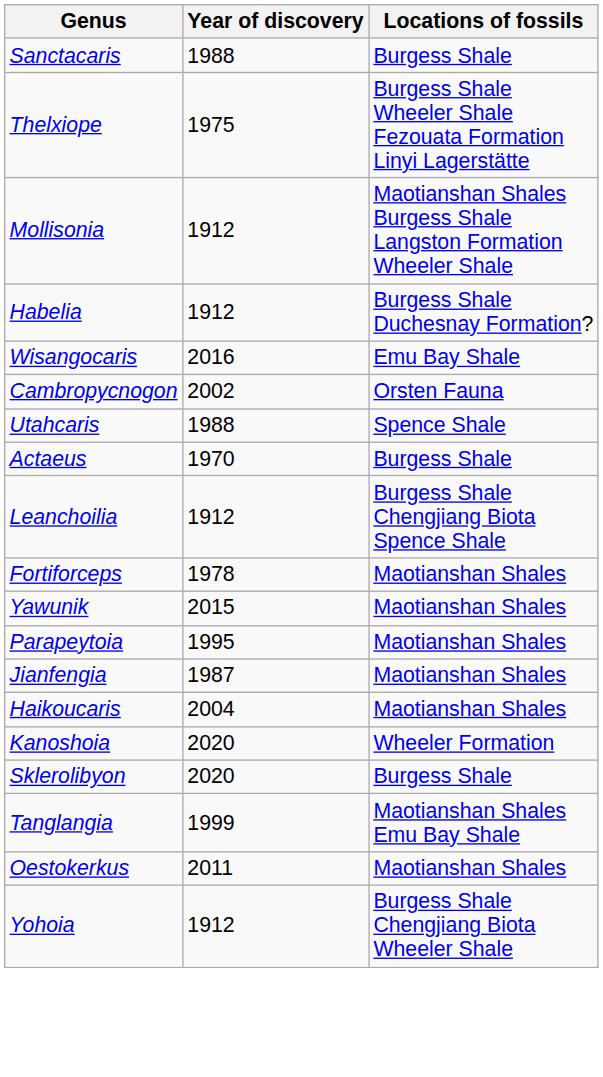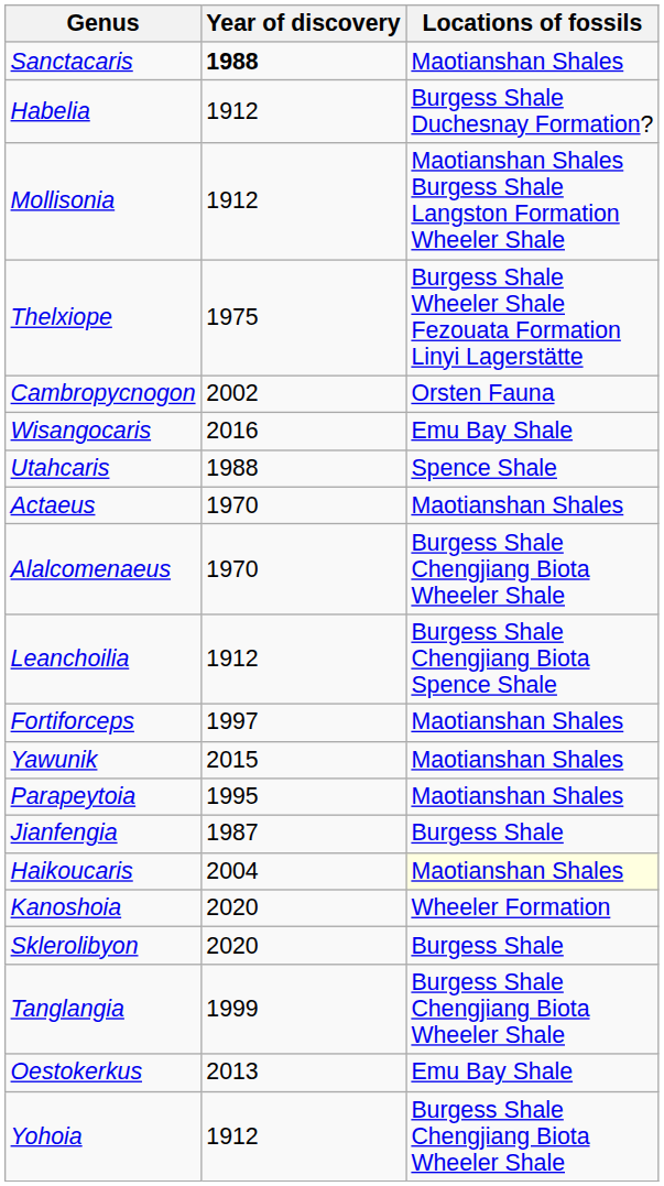 <table class="wikitable">
 <tr>
 <th>Genus</th>
 <th>Year of discovery</th>
 <th>Locations of fossils</th>
 </tr>
 <tr>
 <td><em><a href='#'>Sanctacaris</a></em></td>
-<td>1988</td>
-<td><a href='#'>Burgess Shale</a></td>
+<td><strong>1988</strong></td>
+<td><a href='#'>Maotianshan Shales</a></td>
+</tr>
+<tr>
+<td><em><a href='#'>Habelia</a></em></td>
+<td>1912</td>
+<td><a href='#'>Burgess Shale</a><br><a href='#'>Duchesnay Formation</a>?</td>
+</tr>
+<tr>
+<td><em><a href='#'>Mollisonia</a></em></td>
+<td>1912</td>
+<td><a href='#'>Maotianshan Shales</a><br><a href='#'>Burgess Shale</a><br><a href='#'>Langston Formation</a><br><a href='#'>Wheeler Shale</a></td>
 </tr>
 <tr>
 <td><em><a href='#'>Thelxiope</a></em></td>
 <td>1975</td>
 <td><a href='#'>Burgess Shale</a><br><a href='#'>Wheeler Shale</a><br><a href='#'>Fezouata Formation</a><br><a href='#'>Linyi Lagerstätte</a></td>
 </tr>
 <tr>
-<td><em><a href='#'>Mollisonia</a></em></td>
-<td>1912</td>
-<td><a href='#'>Maotianshan Shales</a><br><a href='#'>Burgess Shale</a><br><a href='#'>Langston Formation</a><br><a href='#'>Wheeler Shale</a></td>
-</tr>
-<tr>
-<td><em><a href='#'>Habelia</a></em></td>
-<td>1912</td>
-<td><a href='#'>Burgess Shale</a><br><a href='#'>Duchesnay Formation</a>?</td>
+<td><em><a href='#'>Cambropycnogon</a></em></td>
+<td>2002</td>
+<td><a href='#'>Orsten Fauna</a></td>
 </tr>
 <tr>
 <td><em><a href='#'>Wisangocaris</a></em></td>
 <td>2016</td>
 <td><a href='#'>Emu Bay Shale</a></td>
-</tr>
-<tr>
-<td><em><a href='#'>Cambropycnogon</a></em></td>
-<td>2002</td>
-<td><a href='#'>Orsten Fauna</a></td>
 </tr>
 <tr>
 <td><em><a href='#'>Utahcaris</a></em></td>
 <td>1988</td>
 <td><a href='#'>Spence Shale</a></td>
 </tr>
 <tr>
 <td><em><a href='#'>Actaeus</a></em></td>
 <td>1970</td>
-<td><a href='#'>Burgess Shale</a></td>
+<td><a href='#'>Maotianshan Shales</a></td>
+</tr>
+<tr>
+<td><em><a href='#'>Alalcomenaeus</a></em></td>
+<td>1970</td>
+<td><a href='#'>Burgess Shale</a><br><a href='#'>Chengjiang Biota</a><br><a href='#'>Wheeler Shale</a></td>
 </tr>
 <tr>
 <td><em><a href='#'>Leanchoilia</a></em></td>
 <td>1912</td>
 <td><a href='#'>Burgess Shale</a><br><a href='#'>Chengjiang Biota</a><br><a href='#'>Spence Shale</a></td>
 </tr>
 <tr>
 <td><em><a href='#'>Fortiforceps</a></em></td>
-<td>1978</td>
+<td>1997</td>
 <td><a href='#'>Maotianshan Shales</a></td>
 </tr>
 <tr>
 <td><em><a href='#'>Yawunik</a></em></td>
 <td>2015</td>
 <td><a href='#'>Maotianshan Shales</a></td>
 </tr>
 <tr>
 <td><em><a href='#'>Parapeytoia</a></em> </td>
 <td>1995</td>
 <td><a href='#'>Maotianshan Shales</a></td>
 </tr>
 <tr>
 <td><em><a href='#'>Jianfengia</a></em></td>
 <td>1987</td>
-<td><a href='#'>Maotianshan Shales</a></td>
+<td><a href='#'>Burgess Shale</a></td>
 </tr>
 <tr>
 <td><em><a href='#'>Haikoucaris</a></em></td>
 <td>2004</td>
-<td><a href='#'>Maotianshan Shales</a></td>
+<td style="background: lightyellow;"><a href='#'>Maotianshan Shales</a></td>
 </tr>
 <tr>
 <td><em><a href='#'>Kanoshoia</a></em></td>
 <td>2020</td>
 <td><a href='#'>Wheeler Formation</a></td>
 </tr>
 <tr>
 <td><em><a href='#'>Sklerolibyon</a></em></td>
 <td>2020</td>
 <td><a href='#'>Burgess Shale</a></td>
 </tr>
 <tr>
 <td><em><a href='#'>Tanglangia</a></em></td>
 <td>1999</td>
-<td><a href='#'>Maotianshan Shales</a><br><a href='#'>Emu Bay Shale</a></td>
+<td><a href='#'>Burgess Shale</a><br><a href='#'>Chengjiang Biota</a><br><a href='#'>Wheeler Shale</a></td>
 </tr>
 <tr>
 <td><em><a href='#'>Oestokerkus</a></em></td>
-<td>2011</td>
-<td><a href='#'>Maotianshan Shales</a></td>
+<td>2013</td>
+<td><a href='#'>Emu Bay Shale</a></td>
 </tr>
 <tr>
 <td><em><a href='#'>Yohoia</a></em></td>
 <td>1912</td>
 <td><a href='#'>Burgess Shale</a><br><a href='#'>Chengjiang Biota</a><br><a href='#'>Wheeler Shale</a></td>
 </tr>
 </table>
